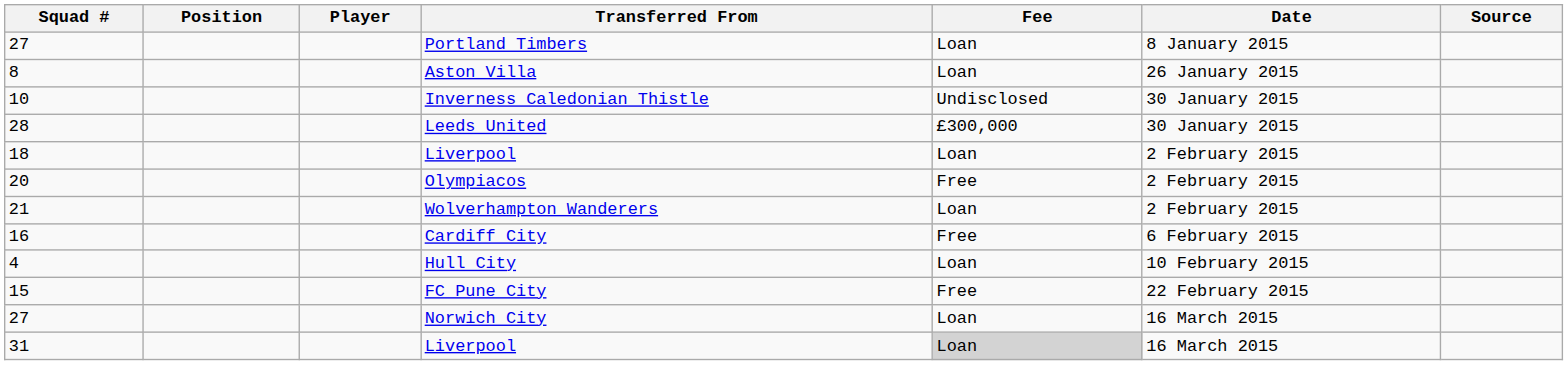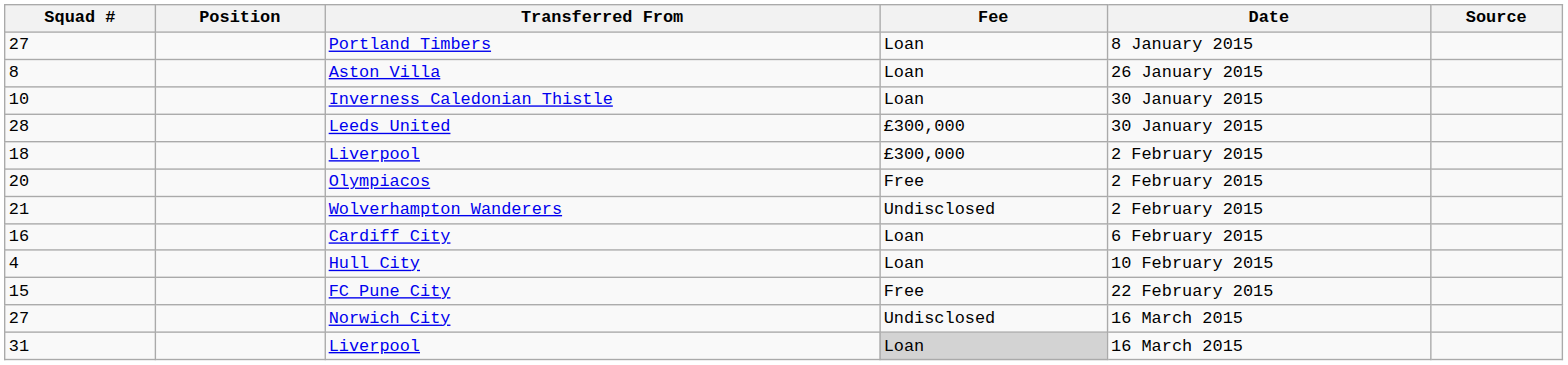 <table class="wikitable sortable" style="width:90%; text-align:center; font-size:95%; text-align:left;">
 <tr>
 <th>Squad #</th>
 <th>Position</th>
-<th>Player</th>
 <th>Transferred From</th>
 <th>Fee</th>
 <th>Date</th>
 <th>Source</th>
 </tr>
 <tr>
 <td>27</td>
 <td></td>
-<td> </td>
 <td> <a href='#'>Portland Timbers</a></td>
 <td>Loan</td>
 <td>8 January 2015</td>
 <td></td>
 </tr>
 <tr>
 <td>8</td>
 <td></td>
-<td> </td>
 <td> <a href='#'>Aston Villa</a></td>
 <td>Loan</td>
 <td>26 January 2015</td>
 <td></td>
 </tr>
 <tr>
 <td>10</td>
 <td></td>
-<td> </td>
 <td> <a href='#'>Inverness Caledonian Thistle</a></td>
-<td>Undisclosed</td>
+<td>Loan</td>
 <td>30 January 2015</td>
 <td></td>
 </tr>
 <tr>
 <td>28</td>
 <td></td>
-<td> </td>
 <td> <a href='#'>Leeds United</a></td>
 <td>£300,000</td>
 <td>30 January 2015</td>
 <td></td>
 </tr>
 <tr>
 <td>18</td>
 <td></td>
-<td> </td>
 <td> <a href='#'>Liverpool</a></td>
-<td>Loan</td>
+<td>£300,000</td>
 <td>2 February 2015</td>
 <td></td>
 </tr>
 <tr>
 <td>20</td>
 <td></td>
-<td> </td>
 <td> <a href='#'>Olympiacos</a></td>
 <td>Free</td>
 <td>2 February 2015</td>
 <td></td>
 </tr>
 <tr>
 <td>21</td>
 <td></td>
-<td> </td>
 <td> <a href='#'>Wolverhampton Wanderers</a></td>
-<td>Loan</td>
+<td>Undisclosed</td>
 <td>2 February 2015</td>
 <td></td>
 </tr>
 <tr>
 <td>16</td>
 <td></td>
-<td> </td>
 <td> <a href='#'>Cardiff City</a></td>
-<td>Free</td>
+<td>Loan</td>
 <td>6 February 2015</td>
 <td></td>
 </tr>
 <tr>
 <td>4</td>
 <td></td>
-<td> </td>
 <td> <a href='#'>Hull City</a></td>
 <td>Loan</td>
 <td>10 February 2015</td>
 <td></td>
 </tr>
 <tr>
 <td>15</td>
 <td></td>
-<td> </td>
 <td> <a href='#'>FC Pune City</a></td>
 <td>Free</td>
 <td>22 February 2015</td>
 <td></td>
 </tr>
 <tr>
 <td>27</td>
 <td></td>
-<td> </td>
 <td> <a href='#'>Norwich City</a></td>
-<td>Loan</td>
+<td>Undisclosed</td>
 <td>16 March 2015</td>
 <td></td>
 </tr>
 <tr>
 <td>31</td>
 <td></td>
-<td> </td>
 <td> <a href='#'>Liverpool</a></td>
 <td style="background: lightgrey;">Loan</td>
 <td>16 March 2015</td>
 <td></td>
 </tr>
 </table>
